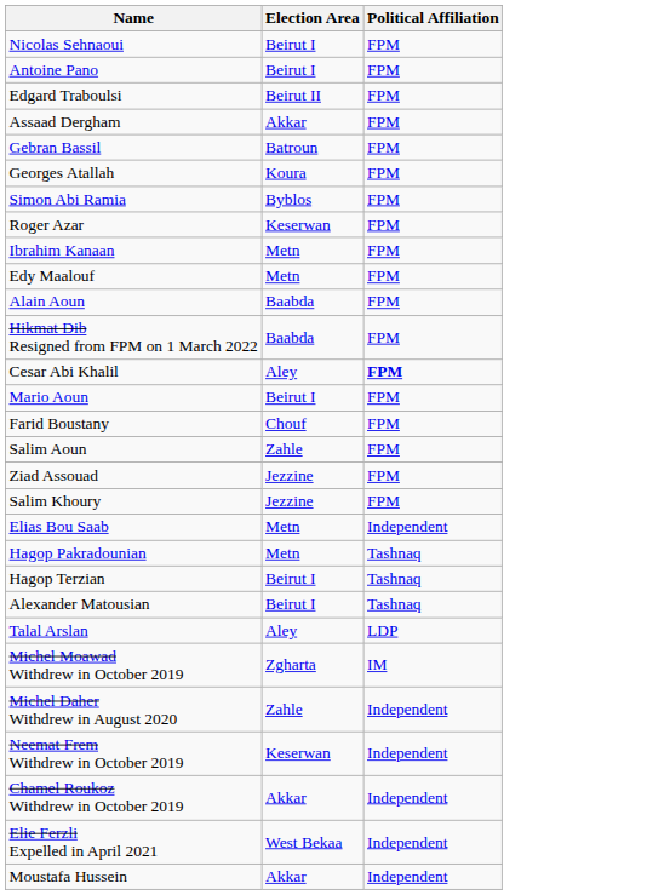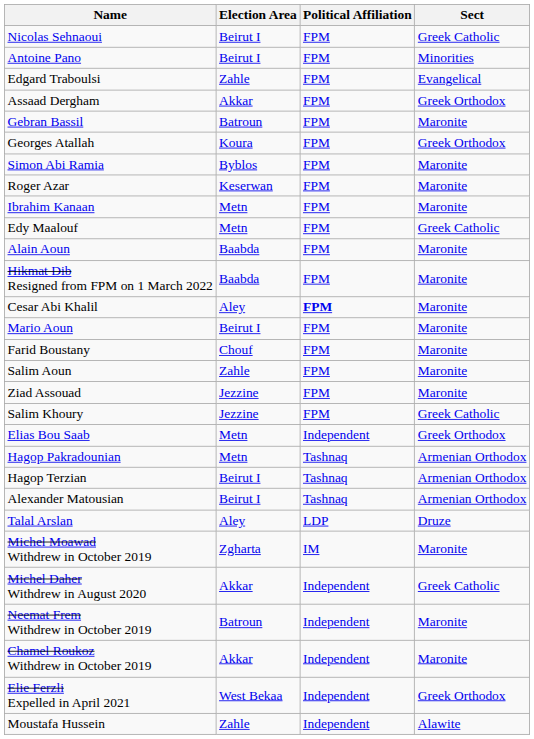 <table class="wikitable sortable">
 <tr>
 <th>Name</th>
 <th>Election Area</th>
 <th>Political Affiliation</th>
+<th>Sect</th>
 </tr>
 <tr>
 <td><a href='#'>Nicolas Sehnaoui</a></td>
 <td><a href='#'>Beirut I</a></td>
 <td> <a href='#'>FPM</a></td>
+<td><a href='#'>Greek Catholic</a></td>
 </tr>
 <tr>
 <td><a href='#'>Antoine Pano</a></td>
 <td><a href='#'>Beirut I</a></td>
 <td> <a href='#'>FPM</a></td>
+<td><a href='#'>Minorities</a></td>
 </tr>
 <tr>
 <td>Edgard Traboulsi</td>
-<td><a href='#'>Beirut II</a></td>
+<td><a href='#'>Zahle</a></td>
 <td> <a href='#'>FPM</a></td>
+<td><a href='#'>Evangelical</a></td>
 </tr>
 <tr>
 <td>Assaad Dergham</td>
 <td><a href='#'>Akkar</a></td>
 <td> <a href='#'>FPM</a></td>
+<td><a href='#'>Greek Orthodox</a></td>
 </tr>
 <tr>
 <td><a href='#'>Gebran Bassil</a></td>
 <td><a href='#'>Batroun</a></td>
 <td> <a href='#'>FPM</a></td>
+<td><a href='#'>Maronite</a></td>
 </tr>
 <tr>
 <td>Georges Atallah</td>
 <td><a href='#'>Koura</a></td>
 <td> <a href='#'>FPM</a></td>
+<td><a href='#'>Greek Orthodox</a></td>
 </tr>
 <tr>
 <td><a href='#'>Simon Abi Ramia</a></td>
 <td><a href='#'>Byblos</a></td>
 <td> <a href='#'>FPM</a></td>
+<td><a href='#'>Maronite</a></td>
 </tr>
 <tr>
 <td>Roger Azar</td>
 <td><a href='#'>Keserwan</a></td>
 <td> <a href='#'>FPM</a></td>
+<td><a href='#'>Maronite</a></td>
 </tr>
 <tr>
 <td><a href='#'>Ibrahim Kanaan</a></td>
 <td><a href='#'>Metn</a></td>
 <td> <a href='#'>FPM</a></td>
+<td><a href='#'>Maronite</a></td>
 </tr>
 <tr>
 <td>Edy Maalouf</td>
 <td><a href='#'>Metn</a></td>
 <td> <a href='#'>FPM</a></td>
+<td><a href='#'>Greek Catholic</a></td>
 </tr>
 <tr>
 <td><a href='#'>Alain Aoun</a></td>
 <td><a href='#'>Baabda</a></td>
 <td> <a href='#'>FPM</a></td>
+<td><a href='#'>Maronite</a></td>
 </tr>
 <tr>
 <td><s><a href='#'>Hikmat Dib</a></s><br>Resigned from FPM on 1 March 2022</td>
 <td><a href='#'>Baabda</a></td>
 <td> <a href='#'>FPM</a></td>
+<td><a href='#'>Maronite</a></td>
 </tr>
 <tr>
 <td>Cesar Abi Khalil</td>
 <td><a href='#'>Aley</a></td>
 <td><strong> <a href='#'>FPM</a></strong></td>
+<td><a href='#'>Maronite</a></td>
 </tr>
 <tr>
 <td><a href='#'>Mario Aoun</a></td>
 <td><a href='#'>Beirut I</a></td>
 <td> <a href='#'>FPM</a></td>
+<td><a href='#'>Maronite</a></td>
 </tr>
 <tr>
 <td>Farid Boustany</td>
 <td><a href='#'>Chouf</a></td>
 <td> <a href='#'>FPM</a></td>
+<td><a href='#'>Maronite</a></td>
 </tr>
 <tr>
 <td>Salim Aoun</td>
 <td><a href='#'>Zahle</a></td>
 <td> <a href='#'>FPM</a></td>
+<td><a href='#'>Maronite</a></td>
 </tr>
 <tr>
 <td>Ziad Assouad</td>
 <td><a href='#'>Jezzine</a></td>
 <td> <a href='#'>FPM</a></td>
+<td><a href='#'>Maronite</a></td>
 </tr>
 <tr>
 <td>Salim Khoury</td>
 <td><a href='#'>Jezzine</a></td>
 <td> <a href='#'>FPM</a></td>
+<td><a href='#'>Greek Catholic</a></td>
 </tr>
 <tr>
 <td><a href='#'>Elias Bou Saab</a></td>
 <td><a href='#'>Metn</a></td>
 <td> <a href='#'>Independent</a></td>
+<td><a href='#'>Greek Orthodox</a></td>
 </tr>
 <tr>
 <td><a href='#'>Hagop Pakradounian</a></td>
 <td><a href='#'>Metn</a></td>
 <td> <a href='#'>Tashnaq</a></td>
+<td><a href='#'>Armenian Orthodox</a></td>
 </tr>
 <tr>
 <td>Hagop Terzian</td>
 <td><a href='#'>Beirut I</a></td>
 <td> <a href='#'>Tashnaq</a></td>
+<td><a href='#'>Armenian Orthodox</a></td>
 </tr>
 <tr>
 <td>Alexander Matousian</td>
 <td><a href='#'>Beirut I</a></td>
 <td> <a href='#'>Tashnaq</a></td>
+<td><a href='#'>Armenian Orthodox</a></td>
 </tr>
 <tr>
 <td><a href='#'>Talal Arslan</a></td>
 <td><a href='#'>Aley</a></td>
 <td> <a href='#'>LDP</a></td>
+<td><a href='#'>Druze</a></td>
 </tr>
 <tr>
 <td><s><a href='#'>Michel Moawad</a></s><br>Withdrew in October 2019</td>
 <td><a href='#'>Zgharta</a></td>
 <td> <a href='#'>IM</a></td>
+<td><a href='#'>Maronite</a></td>
 </tr>
 <tr>
 <td><s><a href='#'>Michel Daher</a></s><br>Withdrew in August 2020</td>
-<td><a href='#'>Zahle</a></td>
+<td><a href='#'>Akkar</a></td>
 <td> <a href='#'>Independent</a></td>
+<td><a href='#'>Greek Catholic</a></td>
 </tr>
 <tr>
 <td><s><a href='#'>Neemat Frem</a></s><br>Withdrew in October 2019</td>
-<td><a href='#'>Keserwan</a></td>
+<td><a href='#'>Batroun</a></td>
 <td> <a href='#'>Independent</a></td>
+<td><a href='#'>Maronite</a></td>
 </tr>
 <tr>
 <td><s><a href='#'>Chamel Roukoz</a></s><br>Withdrew in October 2019</td>
 <td><a href='#'>Akkar</a></td>
 <td> <a href='#'>Independent</a></td>
+<td><a href='#'>Maronite</a></td>
 </tr>
 <tr>
 <td><s><a href='#'>Elie Ferzli</a></s><br>Expelled in April 2021</td>
 <td><a href='#'>West Bekaa</a></td>
 <td> <a href='#'>Independent</a></td>
+<td><a href='#'>Greek Orthodox</a></td>
 </tr>
 <tr>
 <td>Moustafa Hussein</td>
-<td><a href='#'>Akkar</a></td>
+<td><a href='#'>Zahle</a></td>
 <td> <a href='#'>Independent</a></td>
+<td><a href='#'>Alawite</a></td>
 </tr>
 </table>
